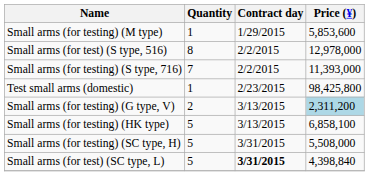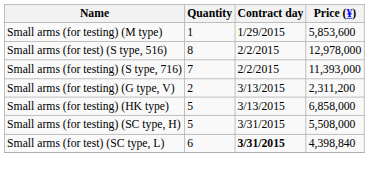 <table class="wikitable">
 <tr>
 <th>Name</th>
 <th>Quantity</th>
 <th>Contract day</th>
 <th>Price (<a href='#'>¥</a>)</th>
 </tr>
 <tr>
 <td>Small arms (for testing) (M type)</td>
 <td>1</td>
 <td>1/29/2015</td>
 <td>5,853,600</td>
 </tr>
 <tr>
 <td>Small arms (for test) (S type, 516)</td>
 <td>8</td>
 <td>2/2/2015</td>
 <td>12,978,000</td>
 </tr>
 <tr>
 <td>Small arms (for testing) (S type, 716)</td>
 <td>7</td>
 <td>2/2/2015</td>
 <td>11,393,000</td>
 </tr>
 <tr>
-<td>Test small arms (domestic)</td>
-<td>1</td>
-<td>2/23/2015</td>
-<td>98,425,800</td>
-</tr>
-<tr>
 <td>Small arms (for testing) (G type, V)</td>
 <td>2</td>
 <td>3/13/2015</td>
-<td style="background: lightblue;">2,311,200</td>
+<td>2,311,200</td>
 </tr>
 <tr>
 <td>Small arms (for testing) (HK type)</td>
 <td>5</td>
 <td>3/13/2015</td>
-<td>6,858,100</td>
+<td>6,858,000</td>
 </tr>
 <tr>
 <td>Small arms (for testing) (SC type, H)</td>
 <td>5</td>
 <td>3/31/2015</td>
 <td>5,508,000</td>
 </tr>
 <tr>
 <td>Small arms (for test) (SC type, L)</td>
-<td>5</td>
+<td>6</td>
 <td><strong>3/31/2015</strong></td>
 <td>4,398,840</td>
 </tr>
 <tr>
 </tr>
 </table>
